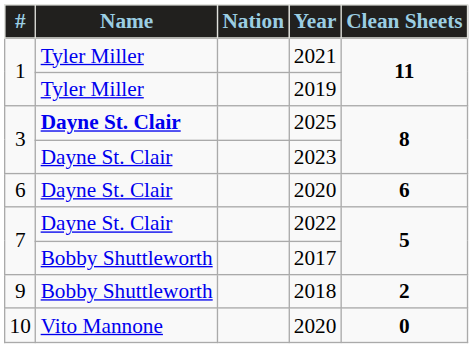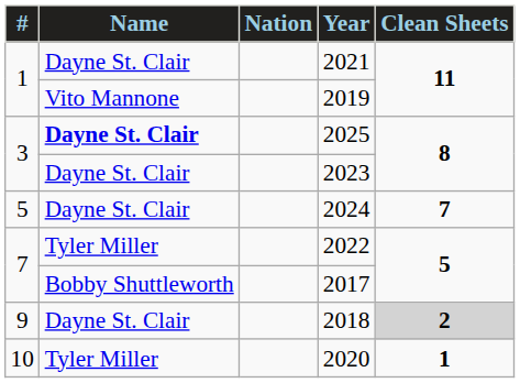 <table class="wikitable sortable" style="text-align:center;">
 <tr>
 <th style="background:#21201E;color:#9BCEE3;border:1px solid #E1E2DD;" scope="col">#</th>
 <th style="background:#21201E;color:#9BCEE3;border:1px solid #E1E2DD;" scope="col">Name</th>
 <th style="background:#21201E;color:#9BCEE3;border:1px solid #E1E2DD;" scope="col">Nation</th>
 <th style="background:#21201E;color:#9BCEE3;border:1px solid #E1E2DD;" scope="col">Year</th>
 <th style="background:#21201E;color:#9BCEE3;border:1px solid #E1E2DD;" scope="col">Clean Sheets</th>
 </tr>
 <tr>
 <td rowspan="2">1</td>
-<td style="text-align:left;"><a href='#'>Tyler Miller</a></td>
+<td style="text-align:left;"><a href='#'>Dayne St. Clair</a></td>
 <td style="text-align:left;"></td>
 <td style="text-align:left;">2021</td>
 <td rowspan="2"><strong>11</strong></td>
 </tr>
 <tr>
-<td style="text-align:left;"><a href='#'>Tyler Miller</a></td>
+<td style="text-align:left;"><a href='#'>Vito Mannone</a></td>
 <td style="text-align:left;"></td>
 <td style="text-align:left;">2019</td>
 </tr>
 <tr>
 <td rowspan="2">3</td>
 <td style="text-align:left;"><strong><a href='#'>Dayne St. Clair</a></strong></td>
 <td style="text-align:left;"></td>
 <td style="text-align:left;">2025</td>
 <td rowspan="2"><strong>8</strong></td>
 </tr>
 <tr>
 <td style="text-align:left;"><a href='#'>Dayne St. Clair</a></td>
 <td style="text-align:left;"></td>
 <td style="text-align:left;">2023</td>
 </tr>
 <tr>
-<td>6</td>
+<td>5</td>
 <td style="text-align:left;"><a href='#'>Dayne St. Clair</a></td>
 <td style="text-align:left;"></td>
-<td style="text-align:left;">2020</td>
-<td><strong>6</strong></td>
+<td style="text-align:left;">2024</td>
+<td><strong>7</strong></td>
 </tr>
 <tr>
 <td rowspan="2">7</td>
-<td style="text-align:left;"><a href='#'>Dayne St. Clair</a></td>
+<td style="text-align:left;"><a href='#'>Tyler Miller</a></td>
 <td style="text-align:left;"></td>
 <td style="text-align:left;">2022</td>
 <td rowspan="2"><strong>5</strong></td>
 </tr>
 <tr>
 <td style="text-align:left;"><a href='#'>Bobby Shuttleworth</a></td>
 <td style="text-align:left;"></td>
 <td style="text-align:left;">2017</td>
 </tr>
 <tr>
 <td>9</td>
-<td style="text-align:left;"><a href='#'>Bobby Shuttleworth</a></td>
+<td style="text-align:left;"><a href='#'>Dayne St. Clair</a></td>
 <td style="text-align:left;"></td>
 <td style="text-align:left;">2018</td>
-<td><strong>2</strong></td>
+<td style="background: lightgrey;"><strong>2</strong></td>
 </tr>
 <tr>
 <td>10</td>
-<td style="text-align:left;"><a href='#'>Vito Mannone</a></td>
+<td style="text-align:left;"><a href='#'>Tyler Miller</a></td>
 <td style="text-align:left;"></td>
 <td style="text-align:left;">2020</td>
-<td><strong>0</strong></td>
+<td><strong>1</strong></td>
 </tr>
 </table>
